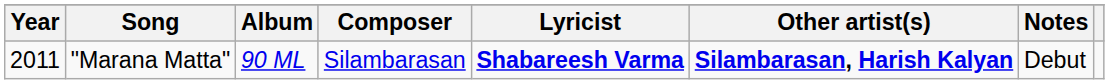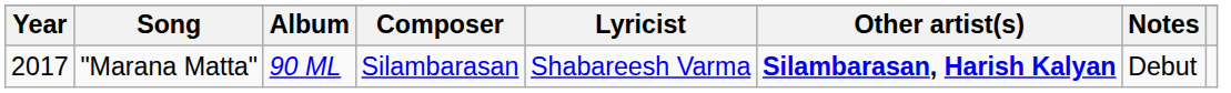 <table class="wikitable sortable plainrowheaders";">
 <tr>
 </tr>
 <tr style="background:#ccc; text-align:center;">
 <th scope="col">Year</th>
 <th scope="col">Song</th>
 <th scope="col">Album</th>
 <th scope="col">Composer</th>
 <th scope="col">Lyricist</th>
 <th scope="col">Other artist(s)</th>
 <th scope="col" class="unsortable">Notes</th>
 <th scope="col" class="unsortable"></th>
 </tr>
 <tr>
-<td>2011</td>
+<td>2017</td>
 <td>"Marana Matta"</td>
 <td><em><a href='#'>90 ML</a></em></td>
 <td><a href='#'>Silambarasan</a></td>
-<td><strong><a href='#'>Shabareesh Varma</a></strong></td>
+<td><a href='#'>Shabareesh Varma</a></td>
 <td><strong><a href='#'>Silambarasan</a>, <a href='#'>Harish Kalyan</a></strong></td>
 <td>Debut</td>
 <td></td>
 </tr>
 </table>
